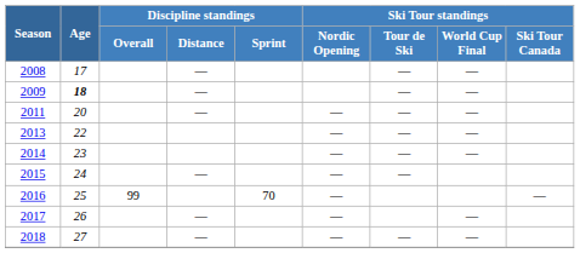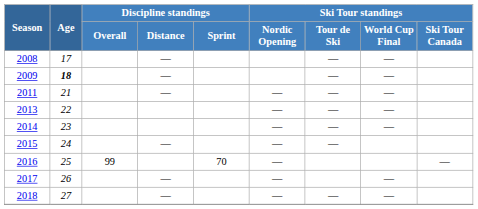 <table class="wikitable" style="font-size:95%; text-align:center; border:grey solid 1px; border-collapse:collapse; background:#ffffff;">
 <tr>
 <th style="background-color:#369; color:white; width:60px;" rowspan="2"> Season </th>
 <th style="background-color:#369; color:white; width:40px;" rowspan="2"> Age </th>
 <th style="background-color:#4180be; color:white;" colspan="3">Discipline standings</th>
 <th style="background-color:#4180be; color:white;" colspan="4">Ski Tour standings</th>
 </tr>
 <tr>
 <th style="background-color:#4180be; color:white; width:75px;">Overall</th>
 <th style="background-color:#4180be; color:white; width:75px;">Distance</th>
 <th style="background-color:#4180be; color:white; width:75px;">Sprint</th>
 <th style="background-color:#4180be; color:white; width:75px;">Nordic<br>Opening</th>
 <th style="background-color:#4180be; color:white; width:75px;">Tour de<br>Ski</th>
 <th style="background-color:#4180be; color:white; width:75px;">World Cup<br>Final</th>
 <th style="background-color:#4180be; color:white; width:75px;">Ski Tour<br>Canada</th>
 </tr>
 <tr>
 <td><a href='#'>2008</a></td>
 <td><em>17</em></td>
 <td></td>
 <td>—</td>
 <td></td>
 <td></td>
 <td>—</td>
 <td>—</td>
 <td></td>
 </tr>
 <tr>
 <td><a href='#'>2009</a></td>
 <td><strong><em>18</em></strong></td>
 <td></td>
 <td>—</td>
 <td></td>
 <td></td>
 <td>—</td>
 <td>—</td>
 <td></td>
 </tr>
 <tr>
 <td><a href='#'>2011</a></td>
-<td><em>20</em></td>
+<td><em>21</em></td>
 <td></td>
 <td>—</td>
 <td></td>
 <td>—</td>
 <td>—</td>
 <td>—</td>
 <td></td>
 </tr>
 <tr>
 <td><a href='#'>2013</a></td>
 <td><em>22</em></td>
 <td></td>
 <td></td>
 <td></td>
 <td>—</td>
 <td>—</td>
 <td>—</td>
 <td></td>
 </tr>
 <tr>
 <td><a href='#'>2014</a></td>
 <td><em>23</em></td>
 <td></td>
 <td></td>
 <td></td>
 <td>—</td>
 <td>—</td>
 <td>—</td>
 <td></td>
 </tr>
 <tr>
 <td><a href='#'>2015</a></td>
 <td><em>24</em></td>
 <td></td>
 <td>—</td>
 <td></td>
 <td>—</td>
 <td>—</td>
 <td></td>
 <td></td>
 </tr>
 <tr>
 <td><a href='#'>2016</a></td>
 <td><em>25</em></td>
 <td>99</td>
 <td></td>
 <td>70</td>
 <td>—</td>
 <td></td>
 <td></td>
 <td>—</td>
 </tr>
 <tr>
 <td><a href='#'>2017</a></td>
 <td><em>26</em></td>
 <td></td>
 <td>—</td>
 <td></td>
 <td>—</td>
 <td></td>
 <td>—</td>
 <td></td>
 </tr>
 <tr>
 <td><a href='#'>2018</a></td>
 <td><em>27</em></td>
 <td></td>
 <td>—</td>
 <td></td>
 <td>—</td>
 <td>—</td>
 <td>—</td>
 <td></td>
 </tr>
 <tr>
 </tr>
 </table>
